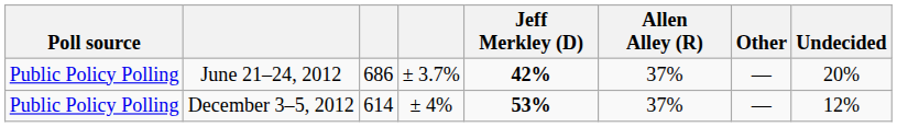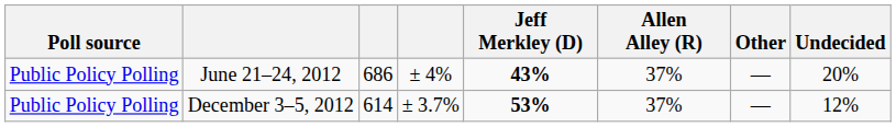 <table class="wikitable" style="text-align:center">
 <tr valign= bottom>
 <th>Poll source</th>
 <th></th>
 <th></th>
 <th></th>
 <th style="width:100px;">Jeff<br>Merkley (D)</th>
 <th style="width:100px;">Allen<br>Alley (R)</th>
 <th>Other</th>
 <th>Undecided</th>
 </tr>
 <tr>
 <td align=left><a href='#'>Public Policy Polling</a></td>
 <td>June 21–24, 2012</td>
 <td>686</td>
-<td>± 3.7%</td>
-<td><strong>42%</strong></td>
+<td>± 4%</td>
+<td><strong>43%</strong></td>
 <td>37%</td>
 <td>—</td>
 <td>20%</td>
 </tr>
 <tr>
 <td align=left><a href='#'>Public Policy Polling</a></td>
 <td>December 3–5, 2012</td>
 <td>614</td>
-<td>± 4%</td>
+<td>± 3.7%</td>
 <td><strong>53%</strong></td>
 <td>37%</td>
 <td>—</td>
 <td>12%</td>
 </tr>
 </table>
